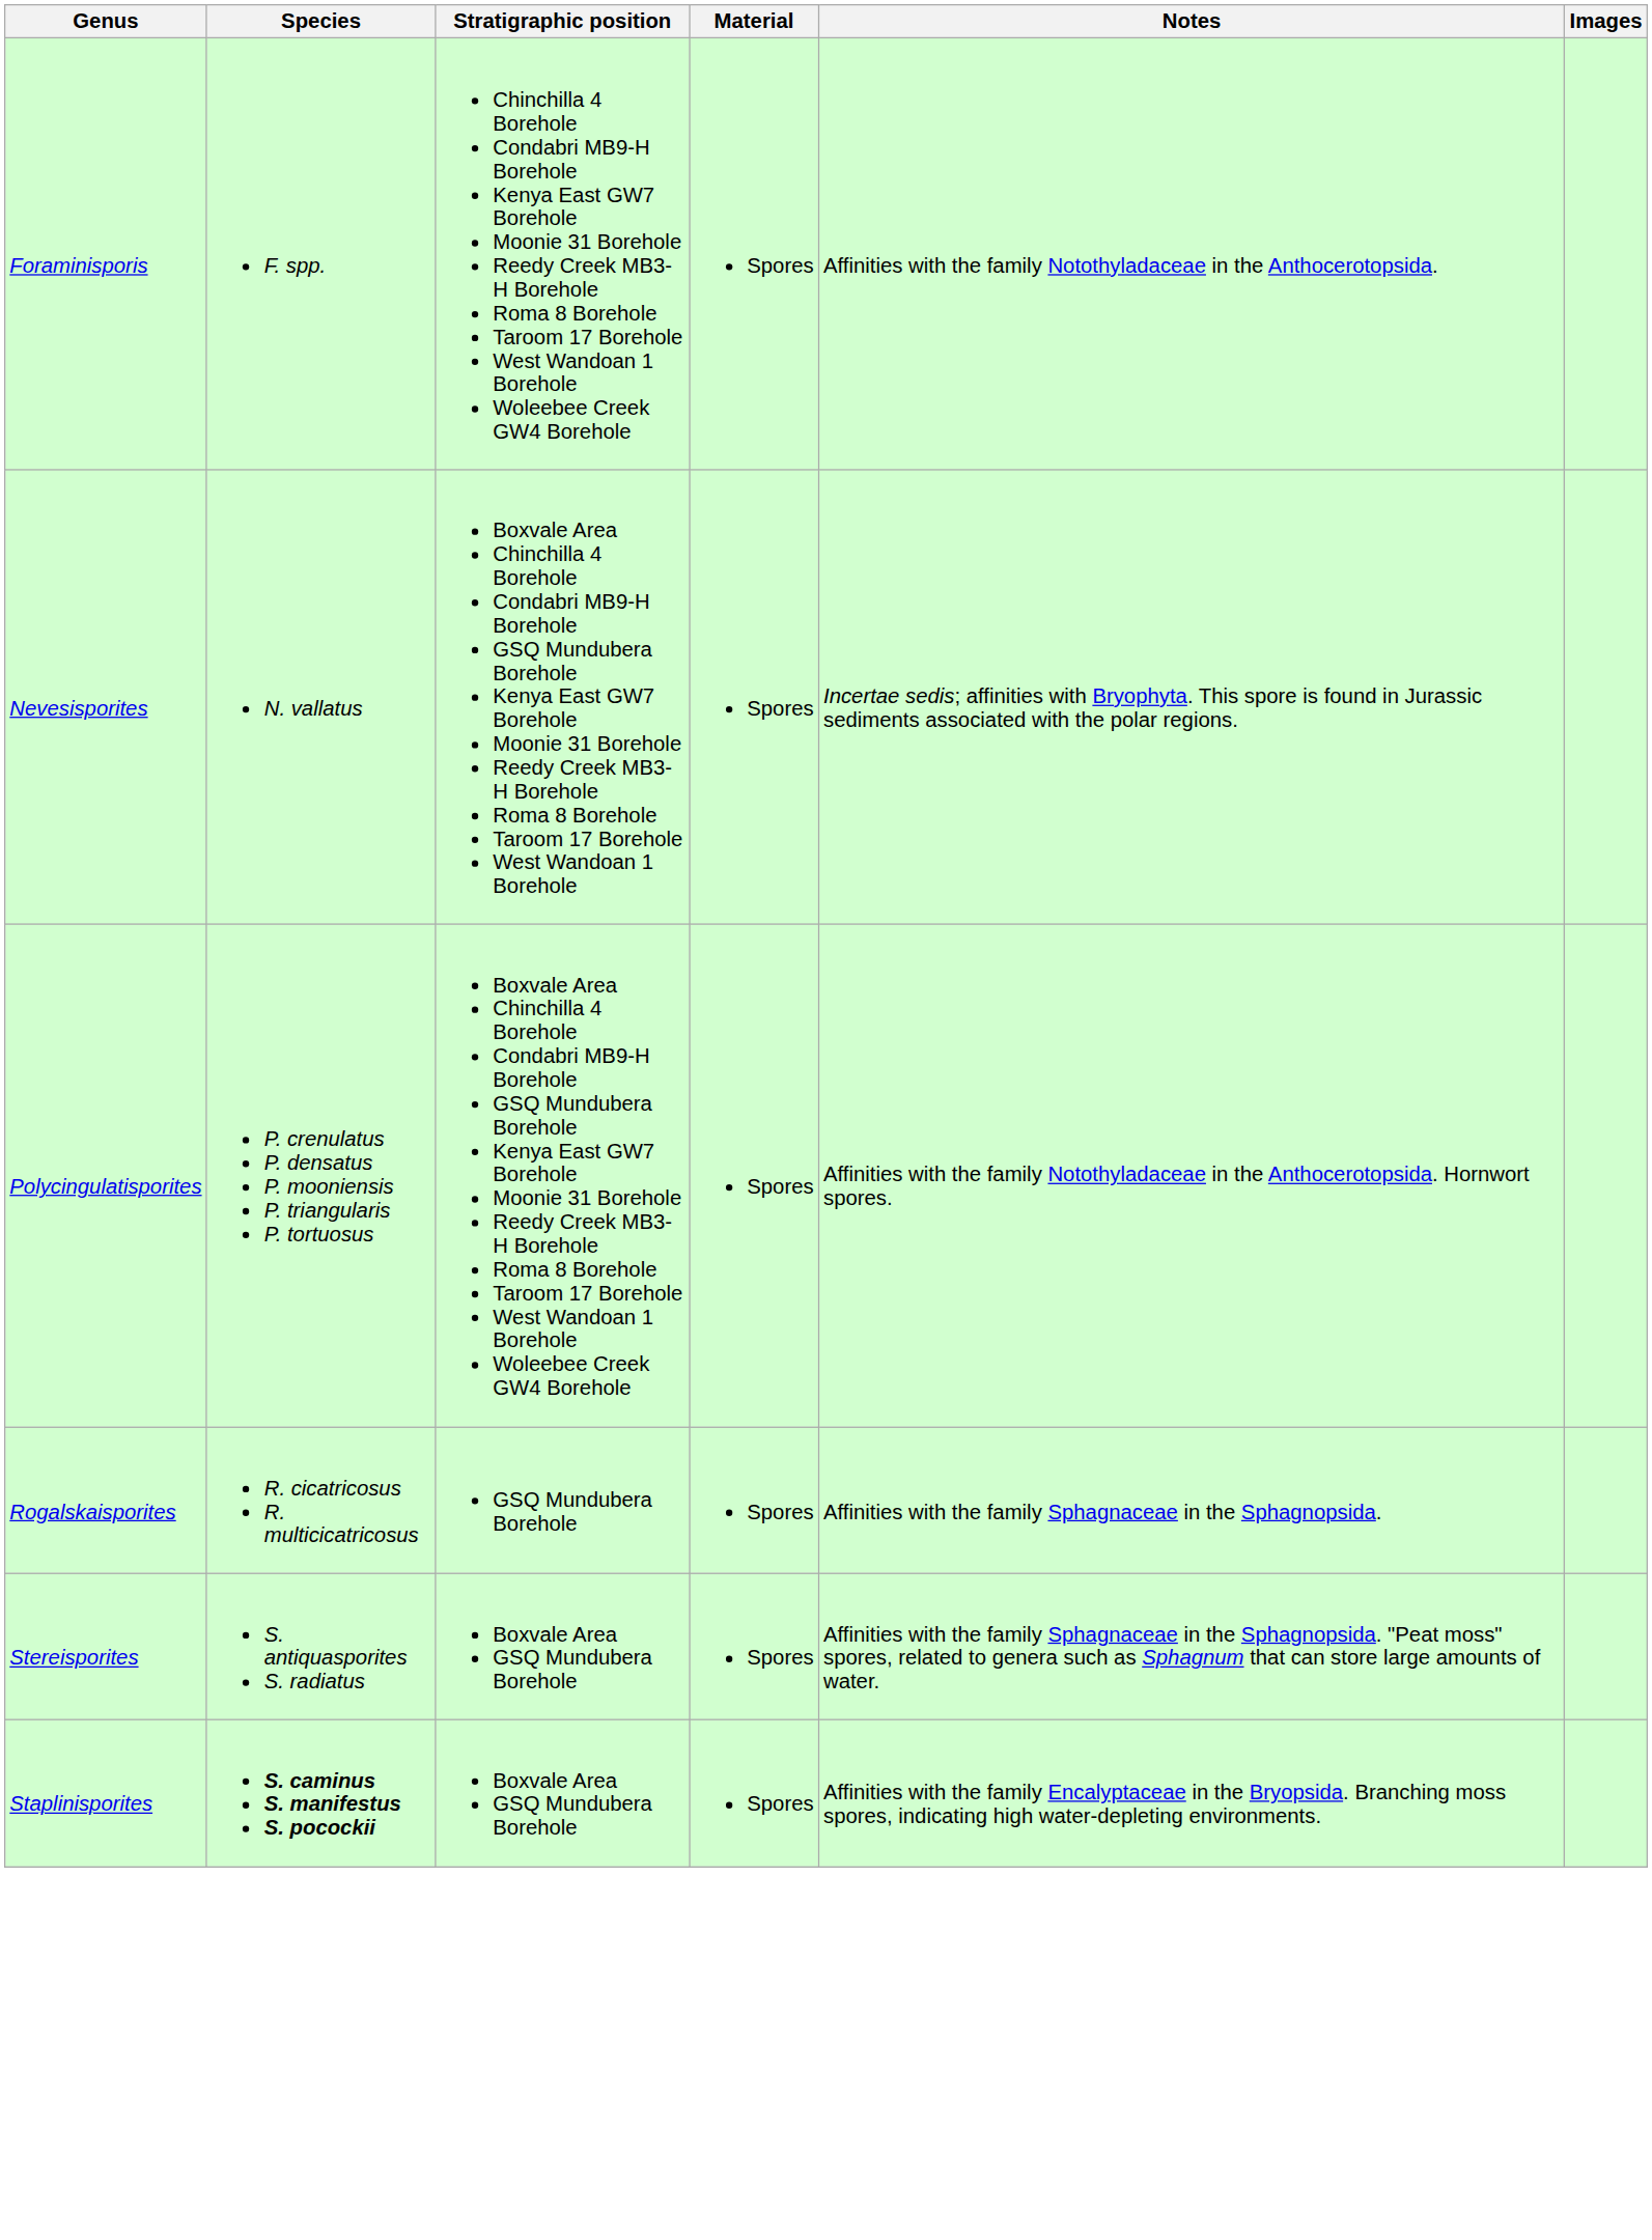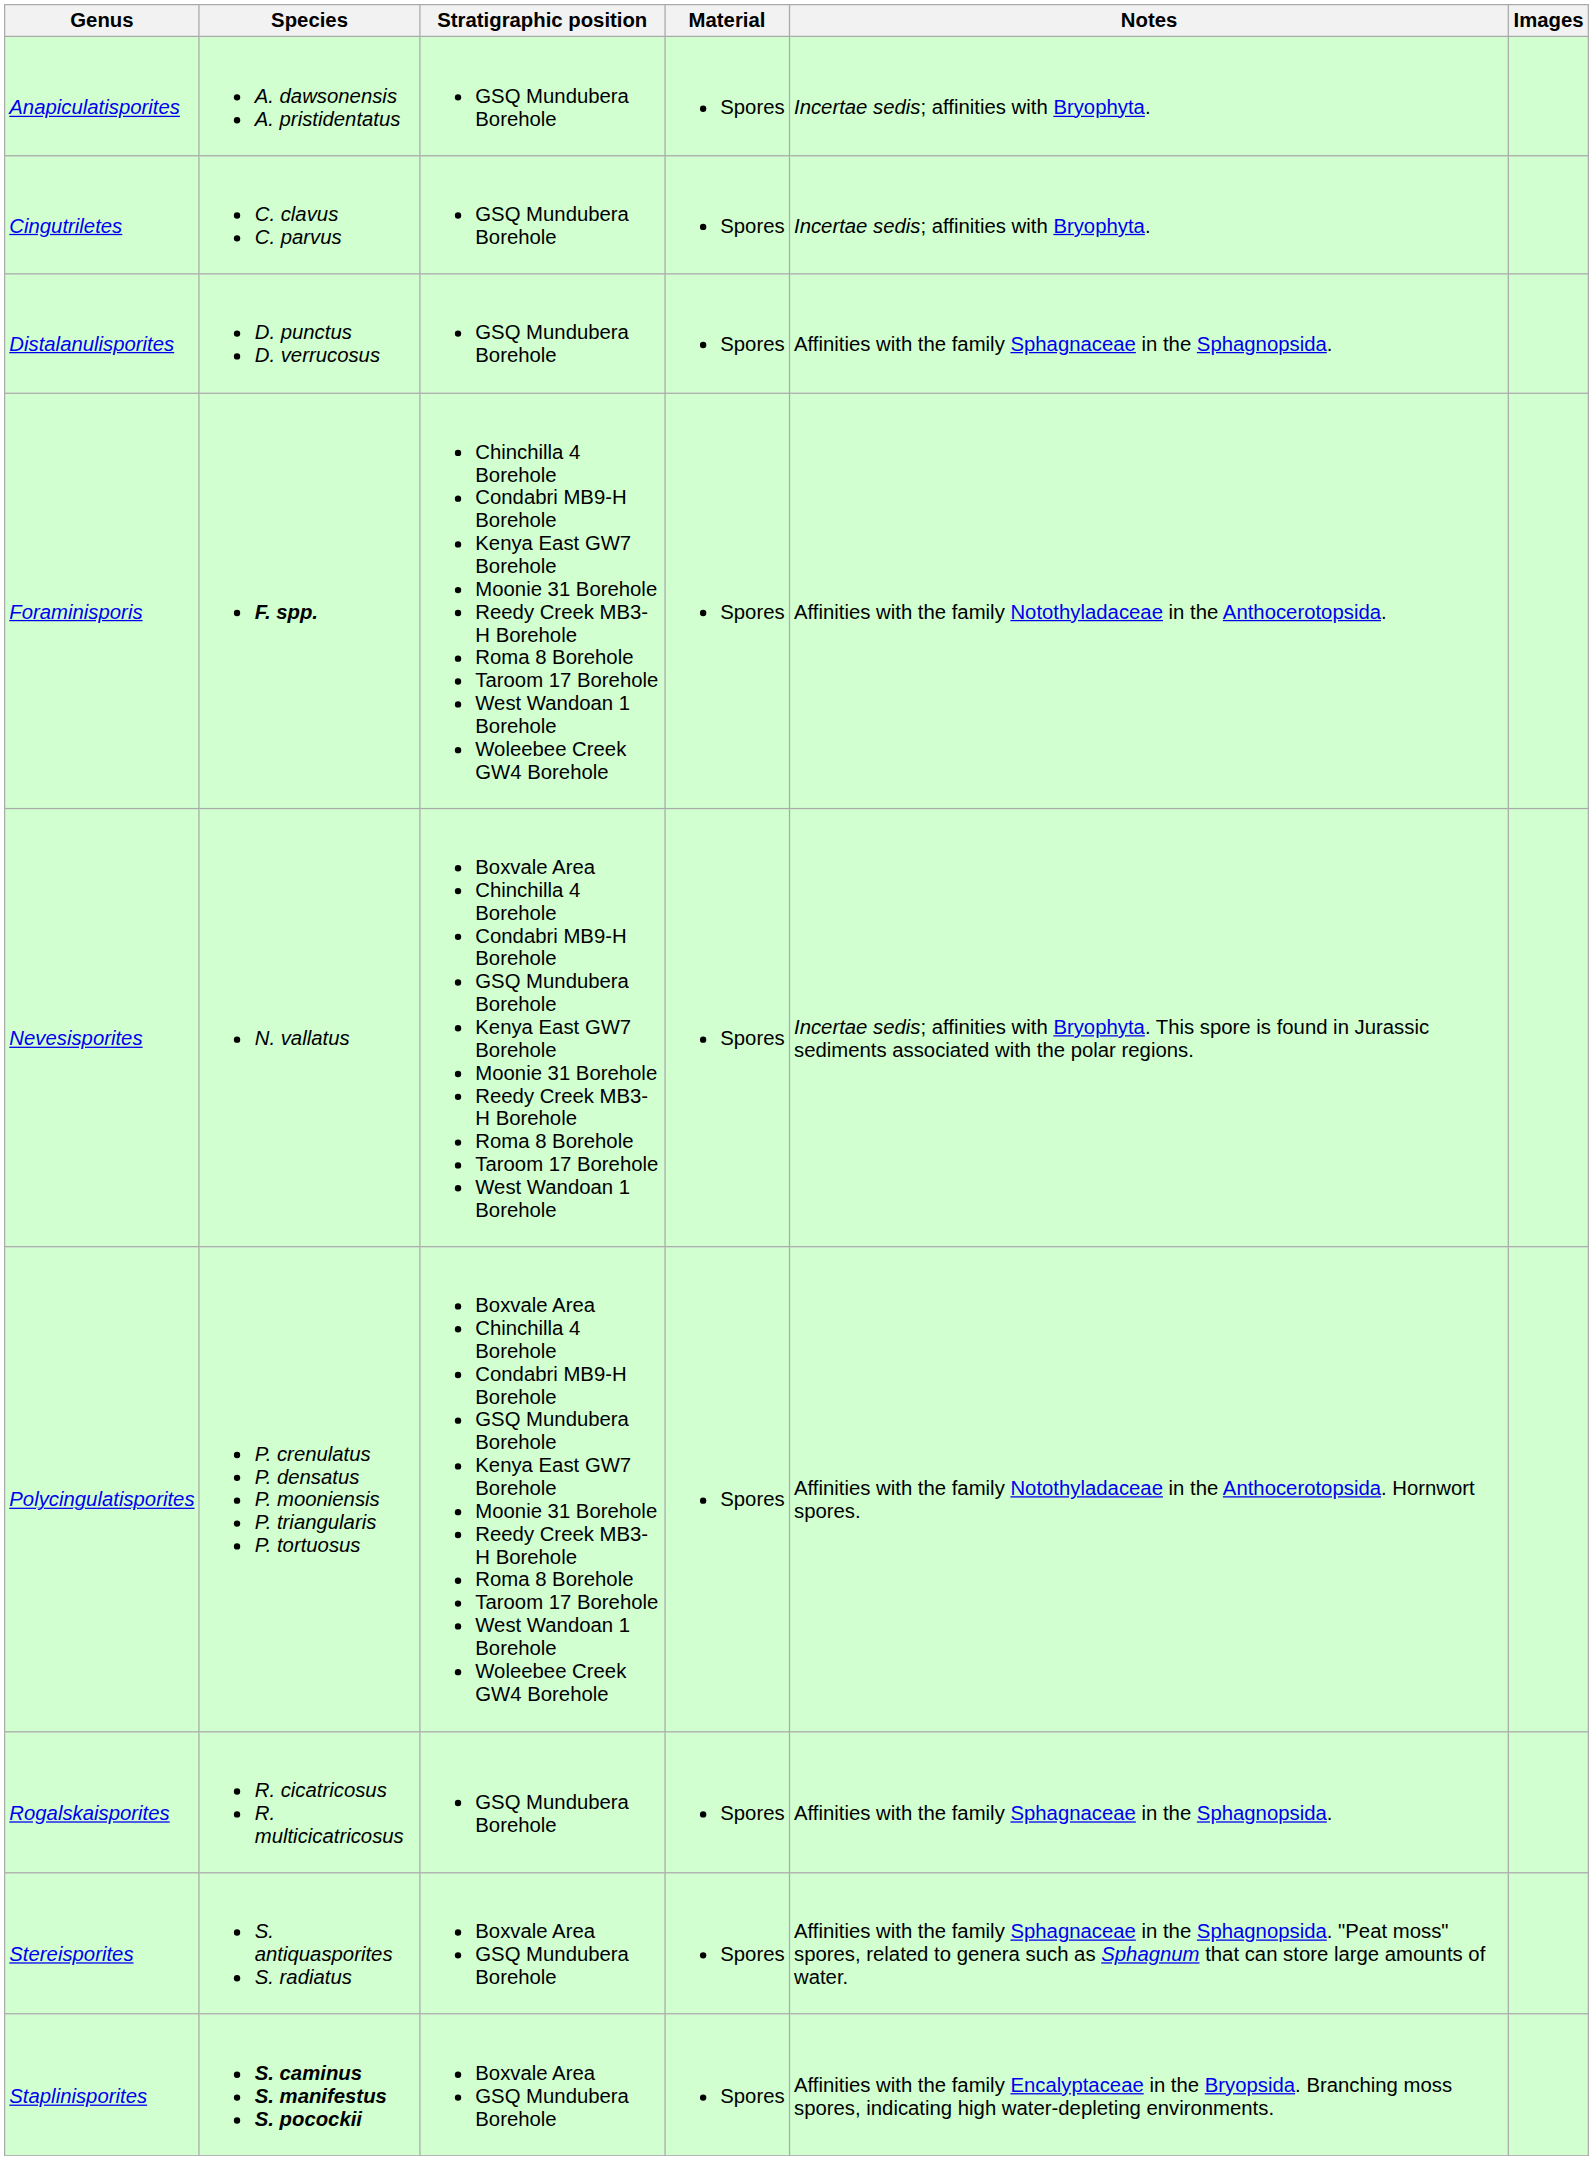 <table class = "wikitable">
 <tr>
 <th>Genus</th>
 <th>Species</th>
 <th>Stratigraphic position</th>
 <th>Material</th>
 <th>Notes</th>
 <th>Images</th>
 </tr>
 <tr>
+<td style="background:#D1FFCF;"><br><em><a href='#'>Anapiculatisporites</a></em></td>
+<td style="background:#D1FFCF;"><br><ul><li><em>A. dawsonensis</em></li><li><em>A. pristidentatus</em></li></ul></td>
+<td style="background:#D1FFCF;"><br><ul><li>GSQ Mundubera Borehole</li></ul></td>
+<td style="background:#D1FFCF;"><br><ul><li>Spores</li></ul></td>
+<td style="background:#D1FFCF;"><br><em>Incertae sedis</em>; affinities with <a href='#'>Bryophyta</a>.</td>
+<td style="background:#D1FFCF;"></td>
+</tr>
+<tr>
+<td style="background:#D1FFCF;"><br><em><a href='#'>Cingutriletes</a></em></td>
+<td style="background:#D1FFCF;"><br><ul><li><em>C. clavus</em></li><li><em>C. parvus</em></li></ul></td>
+<td style="background:#D1FFCF;"><br><ul><li>GSQ Mundubera Borehole</li></ul></td>
+<td style="background:#D1FFCF;"><br><ul><li>Spores</li></ul></td>
+<td style="background:#D1FFCF;"><br><em>Incertae sedis</em>; affinities with <a href='#'>Bryophyta</a>.</td>
+<td style="background:#D1FFCF;"></td>
+</tr>
+<tr>
+<td style="background:#D1FFCF;"><br><em><a href='#'>Distalanulisporites</a></em></td>
+<td style="background:#D1FFCF;"><br><ul><li><em>D. punctus</em></li><li><em>D. verrucosus</em></li></ul></td>
+<td style="background:#D1FFCF;"><br><ul><li>GSQ Mundubera Borehole</li></ul></td>
+<td style="background:#D1FFCF;"><br><ul><li>Spores</li></ul></td>
+<td style="background:#D1FFCF;"><br>Affinities with the family <a href='#'>Sphagnaceae</a> in the <a href='#'>Sphagnopsida</a>.</td>
+<td style="background:#D1FFCF;"></td>
+</tr>
+<tr>
 <td style="background:#D1FFCF;"><br><em><a href='#'>Foraminisporis</a></em></td>
-<td style="background:#D1FFCF;"><br><ul><li><em>F. spp.</em></li></ul></td>
+<td style="background:#D1FFCF;"><strong><br><ul><li><em>F. spp.</em></li></ul></strong></td>
 <td style="background:#D1FFCF;"><br><ul><li>Chinchilla 4 Borehole</li><li>Condabri MB9-H Borehole</li><li>Kenya East GW7 Borehole</li><li>Moonie 31 Borehole</li><li>Reedy Creek MB3-H Borehole</li><li>Roma 8 Borehole</li><li>Taroom 17 Borehole</li><li>West Wandoan 1 Borehole</li><li>Woleebee Creek GW4 Borehole</li></ul></td>
 <td style="background:#D1FFCF;"><br><ul><li>Spores</li></ul></td>
 <td style="background:#D1FFCF;"><br>Affinities with the family <a href='#'>Notothyladaceae</a> in the <a href='#'>Anthocerotopsida</a>.</td>
 <td style="background:#D1FFCF;"></td>
 </tr>
 <tr>
 <td style="background:#D1FFCF;"><br><em><a href='#'>Nevesisporites</a></em></td>
 <td style="background:#D1FFCF;"><br><ul><li><em>N. vallatus</em></li></ul></td>
 <td style="background:#D1FFCF;"><br><ul><li>Boxvale Area</li><li>Chinchilla 4 Borehole</li><li>Condabri MB9-H Borehole</li><li>GSQ Mundubera Borehole</li><li>Kenya East GW7 Borehole</li><li>Moonie 31 Borehole</li><li>Reedy Creek MB3-H Borehole</li><li>Roma 8 Borehole</li><li>Taroom 17 Borehole</li><li>West Wandoan 1 Borehole</li></ul></td>
 <td style="background:#D1FFCF;"><br><ul><li>Spores</li></ul></td>
 <td style="background:#D1FFCF;"><br><em>Incertae sedis</em>; affinities with <a href='#'>Bryophyta</a>. This spore is found in Jurassic sediments associated with the polar regions.</td>
 <td style="background:#D1FFCF;"></td>
 </tr>
 <tr>
 <td style="background:#D1FFCF;"><br><em><a href='#'>Polycingulatisporites</a></em></td>
 <td style="background:#D1FFCF;"><br><ul><li><em>P. crenulatus</em></li><li><em>P. densatus</em></li><li><em>P. mooniensis</em></li><li><em>P. triangularis</em></li><li><em>P. tortuosus</em></li></ul></td>
 <td style="background:#D1FFCF;"><br><ul><li>Boxvale Area</li><li>Chinchilla 4 Borehole</li><li>Condabri MB9-H Borehole</li><li>GSQ Mundubera Borehole</li><li>Kenya East GW7 Borehole</li><li>Moonie 31 Borehole</li><li>Reedy Creek MB3-H Borehole</li><li>Roma 8 Borehole</li><li>Taroom 17 Borehole</li><li>West Wandoan 1 Borehole</li><li>Woleebee Creek GW4 Borehole</li></ul></td>
 <td style="background:#D1FFCF;"><br><ul><li>Spores</li></ul></td>
 <td style="background:#D1FFCF;"><br>Affinities with the family <a href='#'>Notothyladaceae</a> in the <a href='#'>Anthocerotopsida</a>. Hornwort spores.</td>
 <td style="background:#D1FFCF;"><br></td>
 </tr>
 <tr>
 <td style="background:#D1FFCF;"><br><em><a href='#'>Rogalskaisporites</a></em></td>
 <td style="background:#D1FFCF;"><br><ul><li><em>R. cicatricosus</em></li><li><em>R. multicicatricosus</em></li></ul></td>
 <td style="background:#D1FFCF;"><br><ul><li>GSQ Mundubera Borehole</li></ul></td>
 <td style="background:#D1FFCF;"><br><ul><li>Spores</li></ul></td>
 <td style="background:#D1FFCF;"><br>Affinities with the family <a href='#'>Sphagnaceae</a> in the <a href='#'>Sphagnopsida</a>.</td>
 <td style="background:#D1FFCF;"></td>
 </tr>
 <tr>
 <td style="background:#D1FFCF;"><br><em><a href='#'>Stereisporites</a></em></td>
 <td style="background:#D1FFCF;"><br><ul><li><em>S. antiquasporites</em></li><li><em>S. radiatus</em></li></ul></td>
 <td style="background:#D1FFCF;"><br><ul><li>Boxvale Area</li><li>GSQ Mundubera Borehole</li></ul></td>
 <td style="background:#D1FFCF;"><br><ul><li>Spores</li></ul></td>
 <td style="background:#D1FFCF;"><br>Affinities with the family <a href='#'>Sphagnaceae</a> in the <a href='#'>Sphagnopsida</a>. "Peat moss" spores, related to genera such as <em><a href='#'>Sphagnum</a></em> that can store large amounts of water.</td>
 <td style="background:#D1FFCF;"><br></td>
 </tr>
 <tr>
 <td style="background:#D1FFCF;"><br><em><a href='#'>Staplinisporites</a></em></td>
 <td style="background:#D1FFCF;"><strong><br><ul><li><em>S. caminus</em></li><li><em>S. manifestus</em></li><li><em>S. pocockii</em></li></ul></strong></td>
 <td style="background:#D1FFCF;"><br><ul><li>Boxvale Area</li><li>GSQ Mundubera Borehole</li></ul></td>
 <td style="background:#D1FFCF;"><br><ul><li>Spores</li></ul></td>
 <td style="background:#D1FFCF;"><br>Affinities with the family <a href='#'>Encalyptaceae</a> in the <a href='#'>Bryopsida</a>. Branching moss spores, indicating high water-depleting environments.</td>
 <td style="background:#D1FFCF;"><br></td>
 </tr>
 <tr>
 </tr>
 </table>
